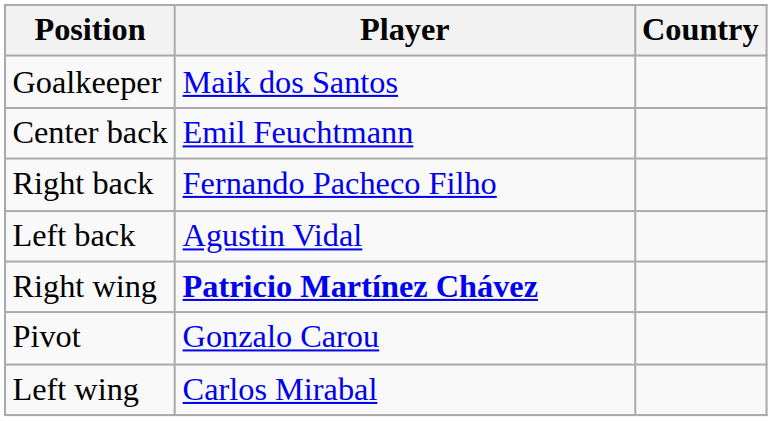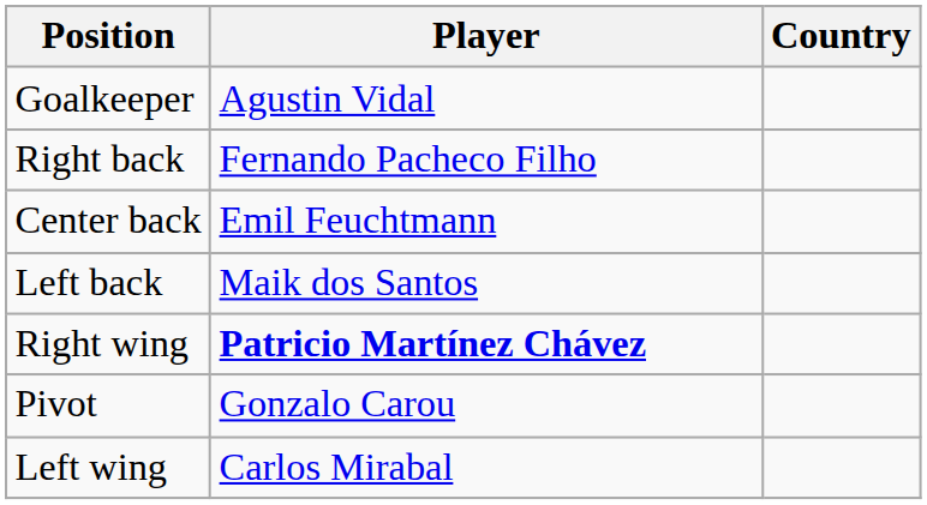 <table class=wikitable>
 <tr>
 <th>Position</th>
 <th width=220>Player</th>
 <th>Country</th>
 </tr>
 <tr>
 <td>Goalkeeper</td>
-<td><a href='#'>Maik dos Santos</a></td>
+<td><a href='#'>Agustin Vidal</a></td>
+<td></td>
+</tr>
+<tr>
+<td>Right back</td>
+<td><a href='#'>Fernando Pacheco Filho</a></td>
 <td></td>
 </tr>
 <tr>
 <td>Center back</td>
 <td><a href='#'>Emil Feuchtmann</a></td>
 <td></td>
 </tr>
 <tr>
-<td>Right back</td>
-<td><a href='#'>Fernando Pacheco Filho</a></td>
-<td></td>
-</tr>
-<tr>
 <td>Left back</td>
-<td><a href='#'>Agustin Vidal</a></td>
+<td><a href='#'>Maik dos Santos</a></td>
 <td></td>
 </tr>
 <tr>
 <td>Right wing</td>
 <td><strong><a href='#'>Patricio Martínez Chávez</a></strong></td>
 <td></td>
 </tr>
 <tr>
 <td>Pivot</td>
 <td><a href='#'>Gonzalo Carou</a></td>
 <td></td>
 </tr>
 <tr>
 <td>Left wing</td>
 <td><a href='#'>Carlos Mirabal</a></td>
 <td></td>
 </tr>
 </table>
